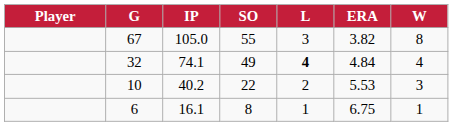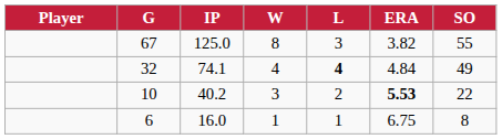 <table class="wikitable sortable">
 <tr>
 <th style="background:#c41e3a;color:white;" width="16%">Player</th>
 <th style="background:#c41e3a;color:white;" width="9%">G</th>
 <th style="background:#c41e3a;color:white;" width="9%">IP</th>
-<th style="background:#c41e3a;color:white;" width="9%">SO</th>
+<th style="background:#c41e3a;color:white;" width="9%">W</th>
 <th style="background:#c41e3a;color:white;" width="9%">L</th>
 <th style="background:#c41e3a;color:white;" width="9%">ERA</th>
-<th style="background:#c41e3a;color:white;" width="9%">W</th>
+<th style="background:#c41e3a;color:white;" width="9%">SO</th>
 </tr>
 <tr align="center">
 <td></td>
 <td>67</td>
-<td>105.0</td>
-<td>55</td>
+<td>125.0</td>
+<td>8</td>
 <td>3</td>
 <td>3.82</td>
-<td>8</td>
+<td>55</td>
 </tr>
 <tr align="center">
 <td></td>
 <td>32</td>
 <td>74.1</td>
-<td>49</td>
+<td>4</td>
 <td><strong>4</strong></td>
 <td>4.84</td>
-<td>4</td>
+<td>49</td>
 </tr>
 <tr align="center">
 <td></td>
 <td>10</td>
 <td>40.2</td>
+<td>3</td>
+<td>2</td>
+<td><strong>5.53</strong></td>
 <td>22</td>
-<td>2</td>
-<td>5.53</td>
-<td>3</td>
 </tr>
 <tr align="center">
 <td></td>
 <td>6</td>
-<td>16.1</td>
-<td>8</td>
+<td>16.0</td>
+<td>1</td>
 <td>1</td>
 <td>6.75</td>
-<td>1</td>
+<td>8</td>
 </tr>
 </table>
